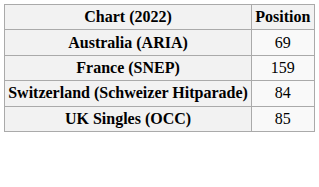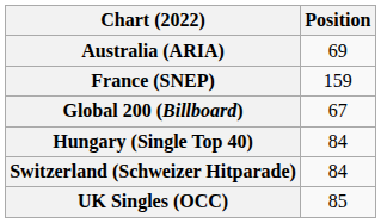 <table class="wikitable sortable plainrowheaders" style="text-align:center">
 <tr>
 <th scope="col">Chart (2022)</th>
 <th scope="col">Position</th>
 </tr>
 <tr>
 <th scope="row">Australia (ARIA)</th>
 <td>69</td>
 </tr>
 <tr>
 <th scope="row">France (SNEP)</th>
 <td>159</td>
 </tr>
 <tr>
+<th scope="row">Global 200 (<em>Billboard</em>)</th>
+<td>67</td>
+</tr>
+<tr>
+<th scope="row">Hungary (Single Top 40)</th>
+<td>84</td>
+</tr>
+<tr>
 <th scope="row">Switzerland (Schweizer Hitparade)</th>
 <td>84</td>
 </tr>
 <tr>
 <th scope="row">UK Singles (OCC)</th>
 <td>85</td>
 </tr>
 </table>
